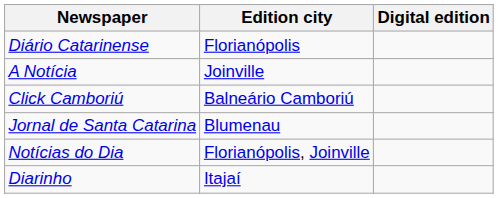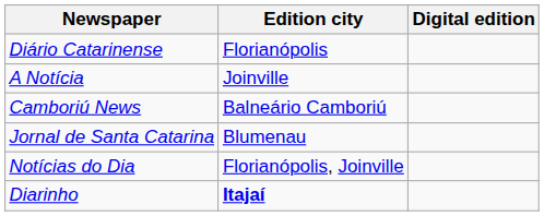 <table class="wikitable sortable">
 <tr style="text-align:center">
 <th>Newspaper</th>
 <th>Edition city</th>
 <th>Digital edition</th>
 </tr>
 <tr>
 <td><em><a href='#'>Diário Catarinense</a></em></td>
 <td><a href='#'>Florianópolis</a></td>
 <td></td>
 </tr>
 <tr>
 <td><em><a href='#'>A Notícia</a></em></td>
 <td><a href='#'>Joinville</a></td>
 <td></td>
 </tr>
 <tr>
-<td><em><a href='#'>Click Camboriú</a></em></td>
+<td><em><a href='#'>Camboriú News</a></em></td>
 <td><a href='#'>Balneário Camboriú</a></td>
 <td></td>
 </tr>
 <tr>
 <td><em><a href='#'>Jornal de Santa Catarina</a></em></td>
 <td><a href='#'>Blumenau</a></td>
 <td></td>
 </tr>
 <tr>
 <td><em><a href='#'>Notícias do Dia</a></em></td>
 <td><a href='#'>Florianópolis</a>, <a href='#'>Joinville</a></td>
 <td></td>
 </tr>
 <tr>
 <td><em><a href='#'>Diarinho</a></em></td>
-<td><a href='#'>Itajaí</a></td>
+<td><strong><a href='#'>Itajaí</a></strong></td>
 <td></td>
 </tr>
 </table>
